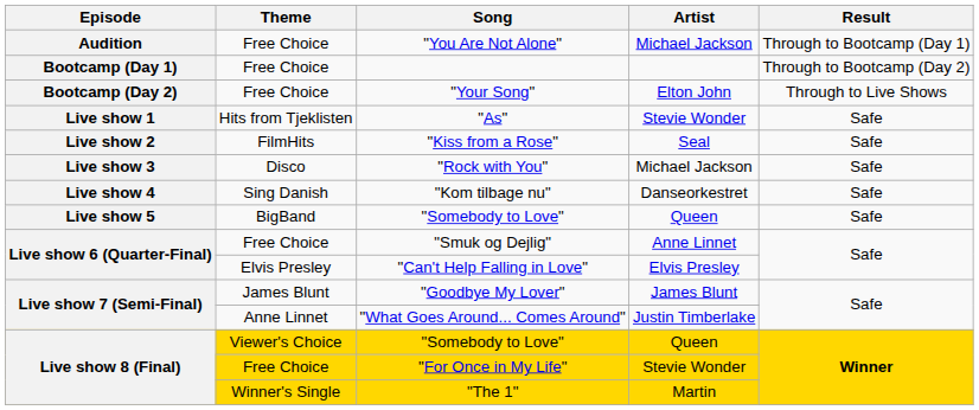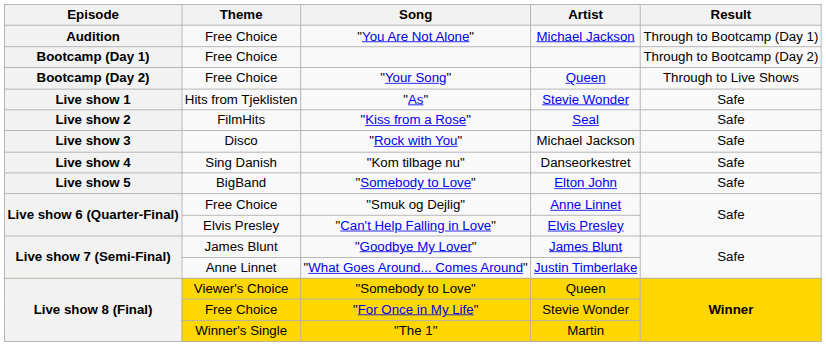 <table class="wikitable" style="text-align:center;">
 <tr>
 <th scope="col">Episode</th>
 <th scope="col">Theme</th>
 <th scope="col">Song</th>
 <th scope="col">Artist</th>
 <th scope="col">Result</th>
 </tr>
 <tr>
 <th scope="row">Audition</th>
 <td>Free Choice</td>
 <td>"<a href='#'>You Are Not Alone</a>"</td>
 <td><a href='#'>Michael Jackson</a></td>
 <td>Through to Bootcamp (Day 1)</td>
 </tr>
 <tr>
 <th scope="row">Bootcamp (Day 1)</th>
 <td>Free Choice</td>
 <td></td>
 <td></td>
 <td>Through to Bootcamp (Day 2)</td>
 </tr>
 <tr>
 <th scope="row">Bootcamp (Day 2)</th>
 <td>Free Choice</td>
 <td>"<a href='#'>Your Song</a>"</td>
-<td><a href='#'>Elton John</a></td>
+<td><a href='#'>Queen</a></td>
 <td>Through to Live Shows</td>
 </tr>
 <tr>
 <th scope="row">Live show 1</th>
 <td>Hits from Tjeklisten</td>
 <td>"<a href='#'>As</a>"</td>
 <td><a href='#'>Stevie Wonder</a></td>
 <td>Safe</td>
 </tr>
 <tr>
 <th scope="row">Live show 2</th>
 <td>FilmHits</td>
 <td>"<a href='#'>Kiss from a Rose</a>"</td>
 <td><a href='#'>Seal</a></td>
 <td>Safe</td>
 </tr>
 <tr>
 <th scope="row">Live show 3</th>
 <td>Disco</td>
 <td>"<a href='#'>Rock with You</a>"</td>
 <td>Michael Jackson</td>
 <td>Safe</td>
 </tr>
 <tr>
 <th scope="row">Live show 4</th>
 <td>Sing Danish</td>
 <td>"Kom tilbage nu"</td>
 <td>Danseorkestret</td>
 <td>Safe</td>
 </tr>
 <tr>
 <th scope="row">Live show 5</th>
 <td>BigBand</td>
 <td>"<a href='#'>Somebody to Love</a>"</td>
-<td><a href='#'>Queen</a></td>
+<td><a href='#'>Elton John</a></td>
 <td>Safe</td>
 </tr>
 <tr>
 <th scope="row" rowspan="2">Live show 6 (Quarter-Final)</th>
 <td>Free Choice</td>
 <td>"Smuk og Dejlig"</td>
 <td><a href='#'>Anne Linnet</a></td>
 <td rowspan="2">Safe</td>
 </tr>
 <tr>
 <td>Elvis Presley</td>
 <td>"<a href='#'>Can't Help Falling in Love</a>"</td>
 <td><a href='#'>Elvis Presley</a></td>
 </tr>
 <tr>
 <th scope="row" rowspan="2">Live show 7 (Semi-Final)</th>
 <td>James Blunt</td>
 <td>"<a href='#'>Goodbye My Lover</a>"</td>
 <td><a href='#'>James Blunt</a></td>
 <td rowspan="2">Safe</td>
 </tr>
 <tr>
 <td>Anne Linnet</td>
 <td>"<a href='#'>What Goes Around... Comes Around</a>"</td>
 <td><a href='#'>Justin Timberlake</a></td>
 </tr>
 <tr style="background:gold;">
 <th scope="row" rowspan="3">Live show 8 (Final)</th>
 <td>Viewer's Choice</td>
 <td>"Somebody to Love"</td>
 <td>Queen</td>
 <td rowspan="3"><strong>Winner</strong></td>
 </tr>
 <tr style="background:gold;">
 <td>Free Choice</td>
 <td>"<a href='#'>For Once in My Life</a>"</td>
 <td>Stevie Wonder</td>
 </tr>
 <tr style="background:gold;">
 <td>Winner's Single</td>
 <td>"The 1"</td>
 <td>Martin</td>
 </tr>
 </table>
